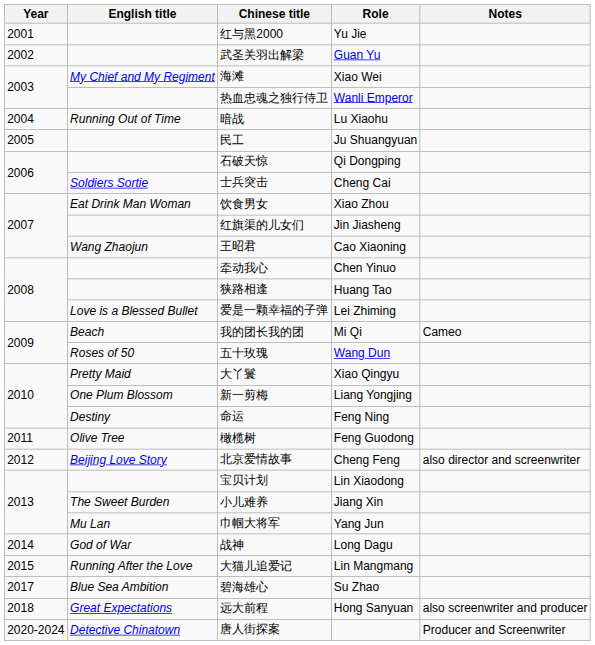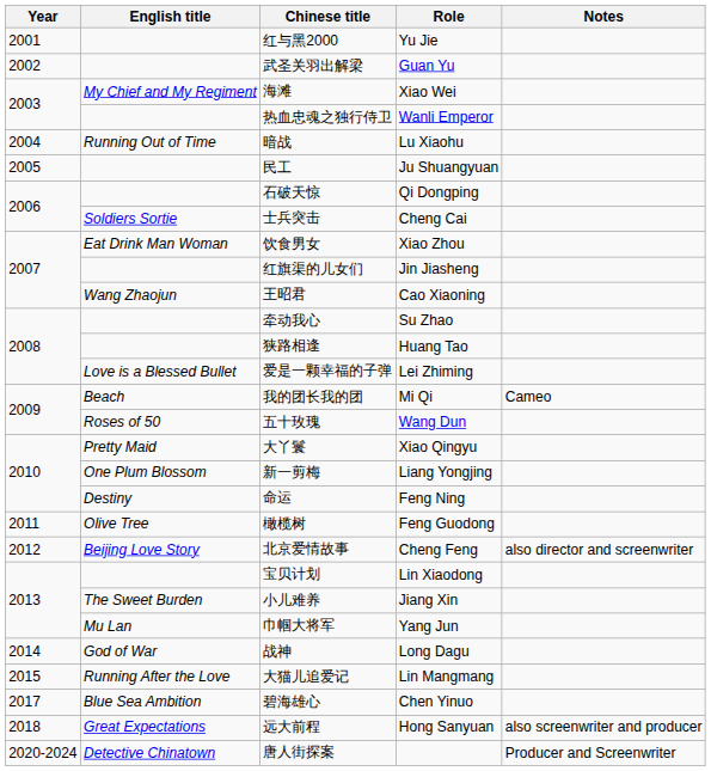 <table class="wikitable sortable">
 <tr>
 <th>Year</th>
 <th>English title</th>
 <th>Chinese title</th>
 <th>Role</th>
 <th>Notes</th>
 </tr>
 <tr>
 <td>2001</td>
 <td></td>
 <td>红与黑2000</td>
 <td>Yu Jie</td>
 <td></td>
 </tr>
 <tr>
 <td>2002</td>
 <td></td>
 <td>武圣关羽出解梁</td>
 <td><a href='#'>Guan Yu</a></td>
 <td></td>
 </tr>
 <tr>
 <td rowspan=2>2003</td>
 <td><em><a href='#'>My Chief and My Regiment</a></em></td>
 <td>海滩</td>
 <td>Xiao Wei</td>
 <td></td>
 </tr>
 <tr>
 <td></td>
 <td>热血忠魂之独行侍卫</td>
 <td><a href='#'>Wanli Emperor</a></td>
 <td></td>
 </tr>
 <tr>
 <td>2004</td>
 <td><em>Running Out of Time</em></td>
 <td>暗战</td>
 <td>Lu Xiaohu</td>
 <td></td>
 </tr>
 <tr>
 <td>2005</td>
 <td></td>
 <td>民工</td>
 <td>Ju Shuangyuan</td>
 <td></td>
 </tr>
 <tr>
 <td rowspan=2>2006</td>
 <td></td>
 <td>石破天惊</td>
 <td>Qi Dongping</td>
 <td></td>
 </tr>
 <tr>
 <td><em><a href='#'>Soldiers Sortie</a></em></td>
 <td>士兵突击</td>
 <td>Cheng Cai</td>
 <td></td>
 </tr>
 <tr>
 <td rowspan=3>2007</td>
 <td><em>Eat Drink Man Woman</em></td>
 <td>饮食男女</td>
 <td>Xiao Zhou</td>
 <td></td>
 </tr>
 <tr>
 <td></td>
 <td>红旗渠的儿女们</td>
 <td>Jin Jiasheng</td>
 <td></td>
 </tr>
 <tr>
 <td><em>Wang Zhaojun</em></td>
 <td>王昭君</td>
 <td>Cao Xiaoning</td>
 <td></td>
 </tr>
 <tr>
 <td rowspan=3>2008</td>
 <td></td>
 <td>牵动我心</td>
-<td>Chen Yinuo</td>
+<td>Su Zhao</td>
 <td></td>
 </tr>
 <tr>
 <td></td>
 <td>狭路相逢</td>
 <td>Huang Tao</td>
 <td></td>
 </tr>
 <tr>
 <td><em>Love is a Blessed Bullet</em></td>
 <td>爱是一颗幸福的子弹</td>
 <td>Lei Zhiming</td>
 <td></td>
 </tr>
 <tr>
 <td rowspan=2>2009</td>
 <td><em>Beach</em></td>
 <td>我的团长我的团</td>
 <td>Mi Qi</td>
 <td>Cameo</td>
 </tr>
 <tr>
 <td><em>Roses of 50</em></td>
 <td>五十玫瑰</td>
 <td><a href='#'>Wang Dun</a></td>
 <td></td>
 </tr>
 <tr>
 <td rowspan=3>2010</td>
 <td><em>Pretty Maid</em></td>
 <td>大丫鬟</td>
 <td>Xiao Qingyu</td>
 <td></td>
 </tr>
 <tr>
 <td><em>One Plum Blossom</em></td>
 <td>新一剪梅</td>
 <td>Liang Yongjing</td>
 <td></td>
 </tr>
 <tr>
 <td><em>Destiny</em></td>
 <td>命运</td>
 <td>Feng Ning</td>
 <td></td>
 </tr>
 <tr>
 <td>2011</td>
 <td><em>Olive Tree</em></td>
 <td>橄榄树</td>
 <td>Feng Guodong</td>
 <td></td>
 </tr>
 <tr>
 <td>2012</td>
 <td><em><a href='#'>Beijing Love Story</a></em></td>
 <td>北京爱情故事</td>
 <td>Cheng Feng</td>
 <td>also director and screenwriter</td>
 </tr>
 <tr>
 <td rowspan=3>2013</td>
 <td></td>
 <td>宝贝计划</td>
 <td>Lin Xiaodong</td>
 <td></td>
 </tr>
 <tr>
 <td><em>The Sweet Burden</em></td>
 <td>小儿难养</td>
 <td>Jiang Xin</td>
 <td></td>
 </tr>
 <tr>
 <td><em>Mu Lan</em></td>
 <td>巾帼大将军</td>
 <td>Yang Jun</td>
 <td></td>
 </tr>
 <tr>
 <td>2014</td>
 <td><em>God of War</em></td>
 <td>战神</td>
 <td>Long Dagu</td>
 <td></td>
 </tr>
 <tr>
 <td>2015</td>
 <td><em>Running After the Love</em></td>
 <td>大猫儿追爱记</td>
 <td>Lin Mangmang</td>
 <td></td>
 </tr>
 <tr>
 <td>2017</td>
 <td><em>Blue Sea Ambition</em></td>
 <td>碧海雄心</td>
-<td>Su Zhao</td>
+<td>Chen Yinuo</td>
 <td></td>
 </tr>
 <tr>
 <td>2018</td>
 <td><em><a href='#'>Great Expectations</a></em></td>
 <td>远大前程</td>
 <td>Hong Sanyuan</td>
 <td>also screenwriter and producer</td>
 </tr>
 <tr>
 <td>2020-2024</td>
 <td><em><a href='#'>Detective Chinatown</a></em></td>
 <td>唐人街探案</td>
 <td></td>
 <td>Producer and Screenwriter</td>
 </tr>
 </table>
